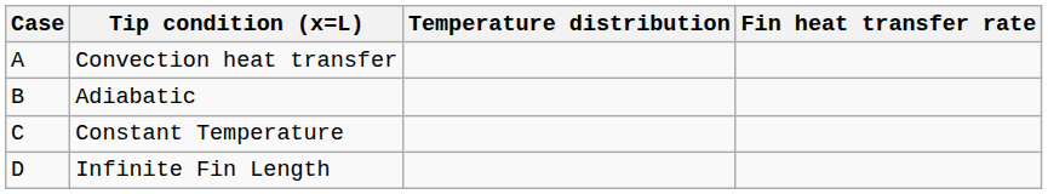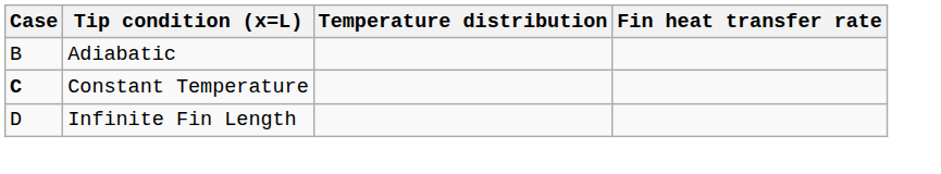 <table class="wikitable">
 <tr>
 <th>Case</th>
 <th>Tip condition (x=L)</th>
 <th>Temperature distribution</th>
 <th>Fin heat transfer rate</th>
 </tr>
 <tr>
-<td>A</td>
-<td>Convection heat transfer</td>
-<td></td>
-<td></td>
-</tr>
-<tr>
 <td>B</td>
 <td>Adiabatic</td>
 <td></td>
 <td></td>
 </tr>
 <tr>
-<td>C</td>
+<td><strong>C</strong></td>
 <td>Constant Temperature</td>
 <td></td>
 <td></td>
 </tr>
 <tr>
 <td>D</td>
 <td>Infinite Fin Length</td>
 <td></td>
 <td></td>
 </tr>
 </table>
